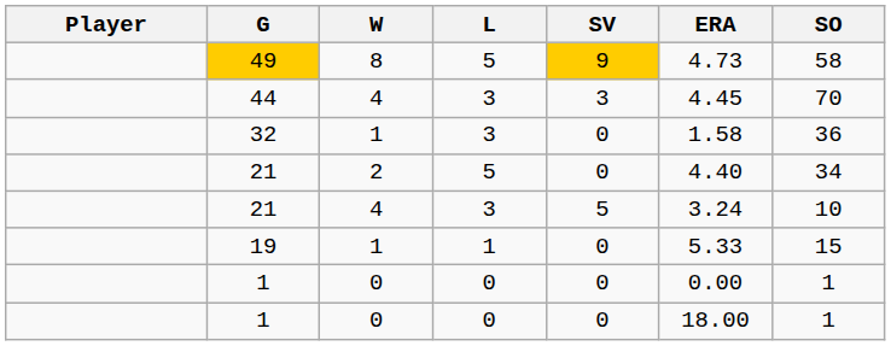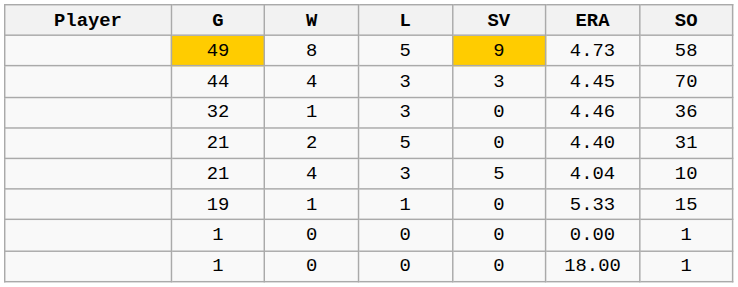 <table class="wikitable sortable">
 <tr>
 <th bgcolor="#DDDDFF" width="16%">Player</th>
 <th bgcolor="#DDDDFF" width="9%">G</th>
 <th bgcolor="#DDDDFF" width="9%">W</th>
 <th bgcolor="#DDDDFF" width="9%">L</th>
 <th bgcolor="#DDDDFF" width="9%">SV</th>
 <th bgcolor="#DDDDFF" width="9%">ERA</th>
 <th bgcolor="#DDDDFF" width="9%">SO</th>
 </tr>
 <tr align="center">
 <td></td>
 <td bgcolor="#FFCC00">49</td>
 <td>8</td>
 <td>5</td>
 <td bgcolor="#FFCC00">9</td>
 <td>4.73</td>
 <td>58</td>
 </tr>
 <tr align="center">
 <td></td>
 <td>44</td>
 <td>4</td>
 <td>3</td>
 <td>3</td>
 <td>4.45</td>
 <td>70</td>
 </tr>
 <tr align="center">
 <td></td>
 <td>32</td>
 <td>1</td>
 <td>3</td>
 <td>0</td>
-<td>1.58</td>
+<td>4.46</td>
 <td>36</td>
 </tr>
 <tr align="center">
 <td></td>
 <td>21</td>
 <td>2</td>
 <td>5</td>
 <td>0</td>
 <td>4.40</td>
-<td>34</td>
+<td>31</td>
 </tr>
 <tr align="center">
 <td></td>
 <td>21</td>
 <td>4</td>
 <td>3</td>
 <td>5</td>
-<td>3.24</td>
+<td>4.04</td>
 <td>10</td>
 </tr>
 <tr align="center">
 <td></td>
 <td>19</td>
 <td>1</td>
 <td>1</td>
 <td>0</td>
 <td>5.33</td>
 <td>15</td>
 </tr>
 <tr align="center">
 <td></td>
 <td>1</td>
 <td>0</td>
 <td>0</td>
 <td>0</td>
 <td>0.00</td>
 <td>1</td>
 </tr>
 <tr align="center">
 <td></td>
 <td>1</td>
 <td>0</td>
 <td>0</td>
 <td>0</td>
 <td>18.00</td>
 <td>1</td>
 </tr>
 </table>
